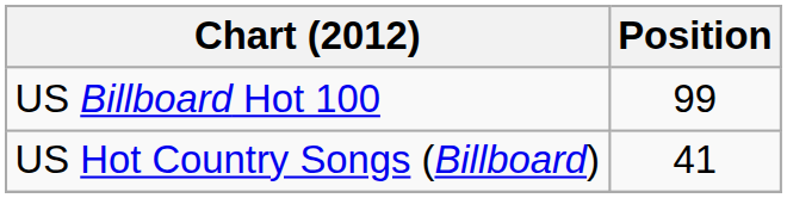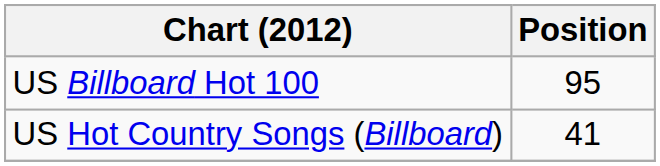 <table class="wikitable sortable">
 <tr>
 <th scope="col">Chart (2012)</th>
 <th scope="col">Position</th>
 </tr>
 <tr>
 <td>US <a href='#'><em>Billboard</em> Hot 100</a></td>
-<td style="text-align:center;">99</td>
+<td style="text-align:center;">95</td>
 </tr>
 <tr>
 <td>US <a href='#'>Hot Country Songs</a> (<em><a href='#'>Billboard</a></em>)</td>
 <td align="center">41</td>
 </tr>
 <tr>
 </tr>
 </table>
